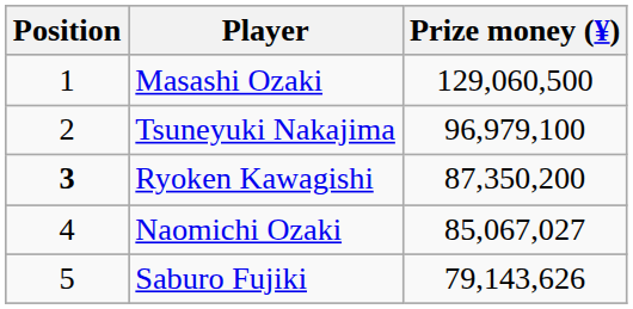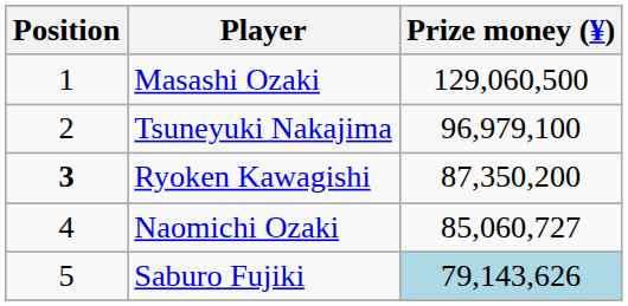 <table class="wikitable">
 <tr>
 <th>Position</th>
 <th>Player</th>
 <th>Prize money (<a href='#'>¥</a>)</th>
 </tr>
 <tr>
 <td align=center>1</td>
 <td> <a href='#'>Masashi Ozaki</a></td>
 <td align=center>129,060,500</td>
 </tr>
 <tr>
 <td align=center>2</td>
 <td> <a href='#'>Tsuneyuki Nakajima</a></td>
 <td align=center>96,979,100</td>
 </tr>
 <tr>
 <td align=center><strong>3</strong></td>
 <td> <a href='#'>Ryoken Kawagishi</a></td>
 <td align=center>87,350,200</td>
 </tr>
 <tr>
 <td align=center>4</td>
 <td> <a href='#'>Naomichi Ozaki</a></td>
-<td align=center>85,067,027</td>
+<td align=center>85,060,727</td>
 </tr>
 <tr>
 <td align=center>5</td>
 <td> <a href='#'>Saburo Fujiki</a></td>
-<td align=center>79,143,626</td>
+<td align=center style="background: lightblue;">79,143,626</td>
 </tr>
 </table>
